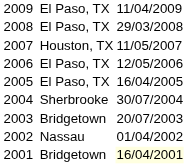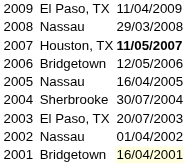 <table>
 <tr>
 <td>2009</td>
 <td></td>
 <td>El Paso, TX</td>
 <td>11/04/2009</td>
 </tr>
 <tr>
 <td>2008</td>
 <td></td>
-<td>El Paso, TX</td>
+<td>Nassau</td>
 <td>29/03/2008</td>
 </tr>
 <tr>
 <td>2007</td>
 <td></td>
 <td>Houston, TX</td>
-<td>11/05/2007</td>
+<td><strong>11/05/2007</strong></td>
 </tr>
 <tr>
 <td>2006</td>
 <td></td>
-<td>El Paso, TX</td>
+<td>Bridgetown</td>
 <td>12/05/2006</td>
 </tr>
 <tr>
 <td>2005</td>
 <td></td>
-<td>El Paso, TX</td>
+<td>Nassau</td>
 <td>16/04/2005</td>
 </tr>
 <tr>
 <td>2004</td>
 <td></td>
 <td>Sherbrooke</td>
 <td>30/07/2004</td>
 </tr>
 <tr>
 <td>2003</td>
 <td></td>
-<td>Bridgetown</td>
+<td>El Paso, TX</td>
 <td>20/07/2003</td>
 </tr>
 <tr>
 <td>2002</td>
 <td></td>
 <td>Nassau</td>
 <td>01/04/2002</td>
 </tr>
 <tr>
 <td>2001</td>
 <td></td>
 <td>Bridgetown</td>
 <td style="background: lightyellow;">16/04/2001</td>
 </tr>
 </table>
